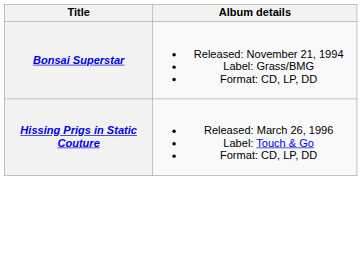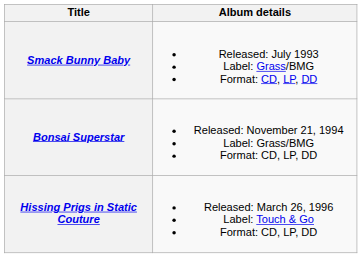 <table class="wikitable plainrowheaders" style="text-align:center;" border="1">
 <tr>
 <th scope="col" style="width:13em;">Title</th>
 <th scope="col" style="width:18em;">Album details</th>
+</tr>
+<tr>
+<th scope="row"><em><a href='#'>Smack Bunny Baby</a></em></th>
+<td><br><ul><li>Released: July 1993</li><li>Label: <a href='#'>Grass</a>/BMG</li><li>Format: <a href='#'>CD</a>, <a href='#'>LP</a>, <a href='#'>DD</a></li></ul></td>
 </tr>
 <tr>
 <th scope="row"><em><a href='#'>Bonsai Superstar</a></em></th>
 <td><br><ul><li>Released: November 21, 1994</li><li>Label: Grass/BMG</li><li>Format: CD, LP, DD</li></ul></td>
 </tr>
 <tr>
 <th scope="row"><em><a href='#'>Hissing Prigs in Static Couture</a></em></th>
 <td><br><ul><li>Released: March 26, 1996</li><li>Label: <a href='#'>Touch & Go</a></li><li>Format: CD, LP, DD</li></ul></td>
 </tr>
 </table>
